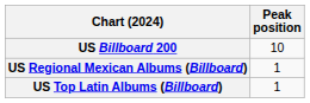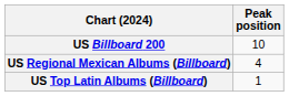 <table class="wikitable sortable plainrowheaders" style="text-align:center">
 <tr>
 <th scope="col">Chart (2024)</th>
 <th scope="col">Peak<br>position</th>
 </tr>
 <tr>
 <th scope="row">US <a href='#'><em>Billboard</em> 200</a></th>
 <td>10</td>
 </tr>
 <tr>
 <th scope="row">US <a href='#'>Regional Mexican Albums</a> (<em><a href='#'>Billboard</a></em>)</th>
-<td>1</td>
+<td>4</td>
 </tr>
 <tr>
 <th scope="row">US <a href='#'>Top Latin Albums</a> (<em><a href='#'>Billboard</a></em>)</th>
 <td>1</td>
 </tr>
 </table>
